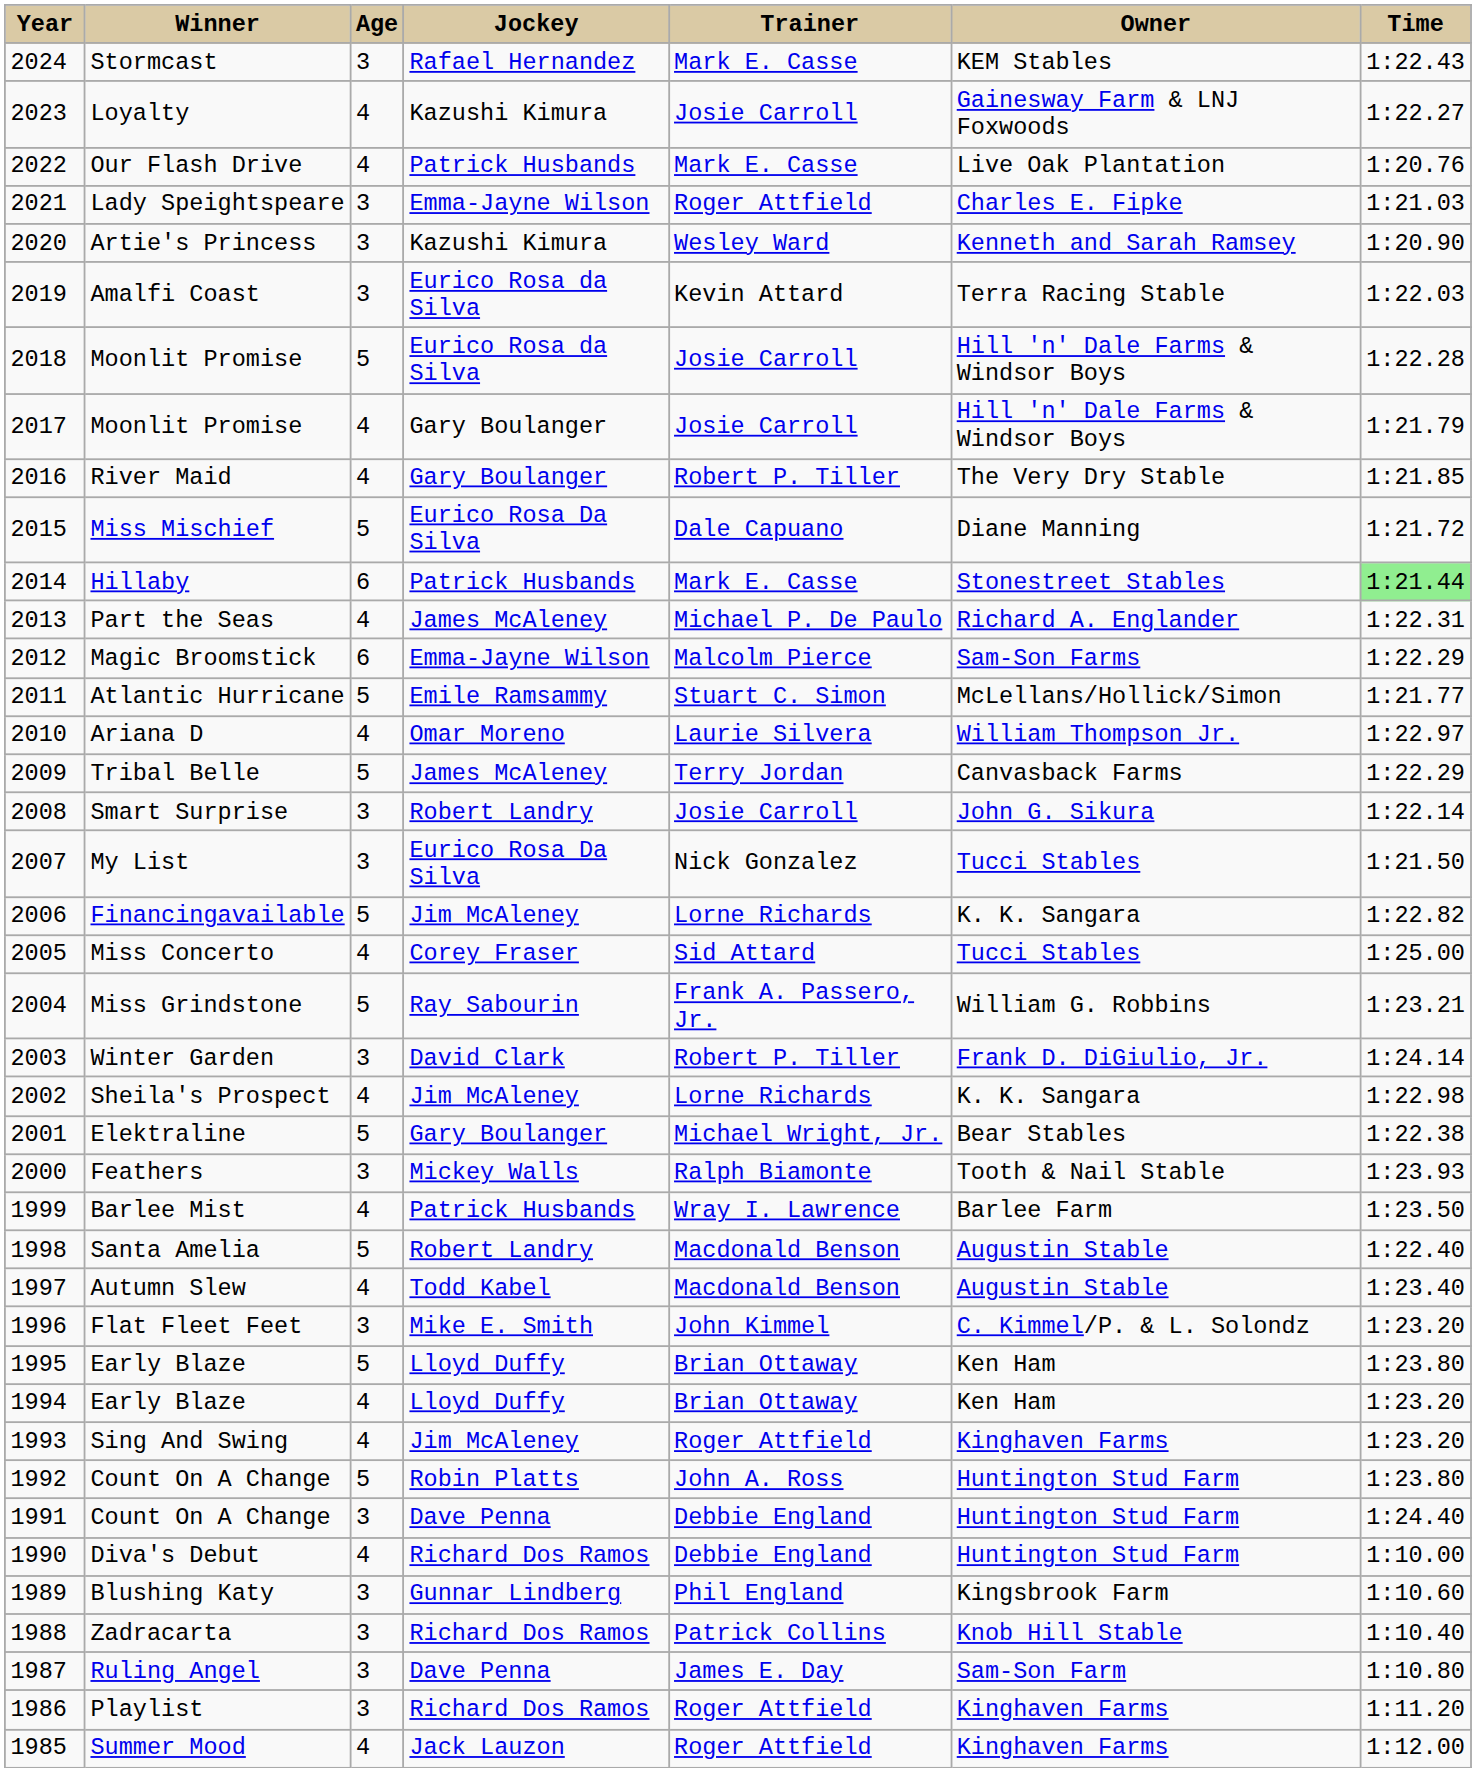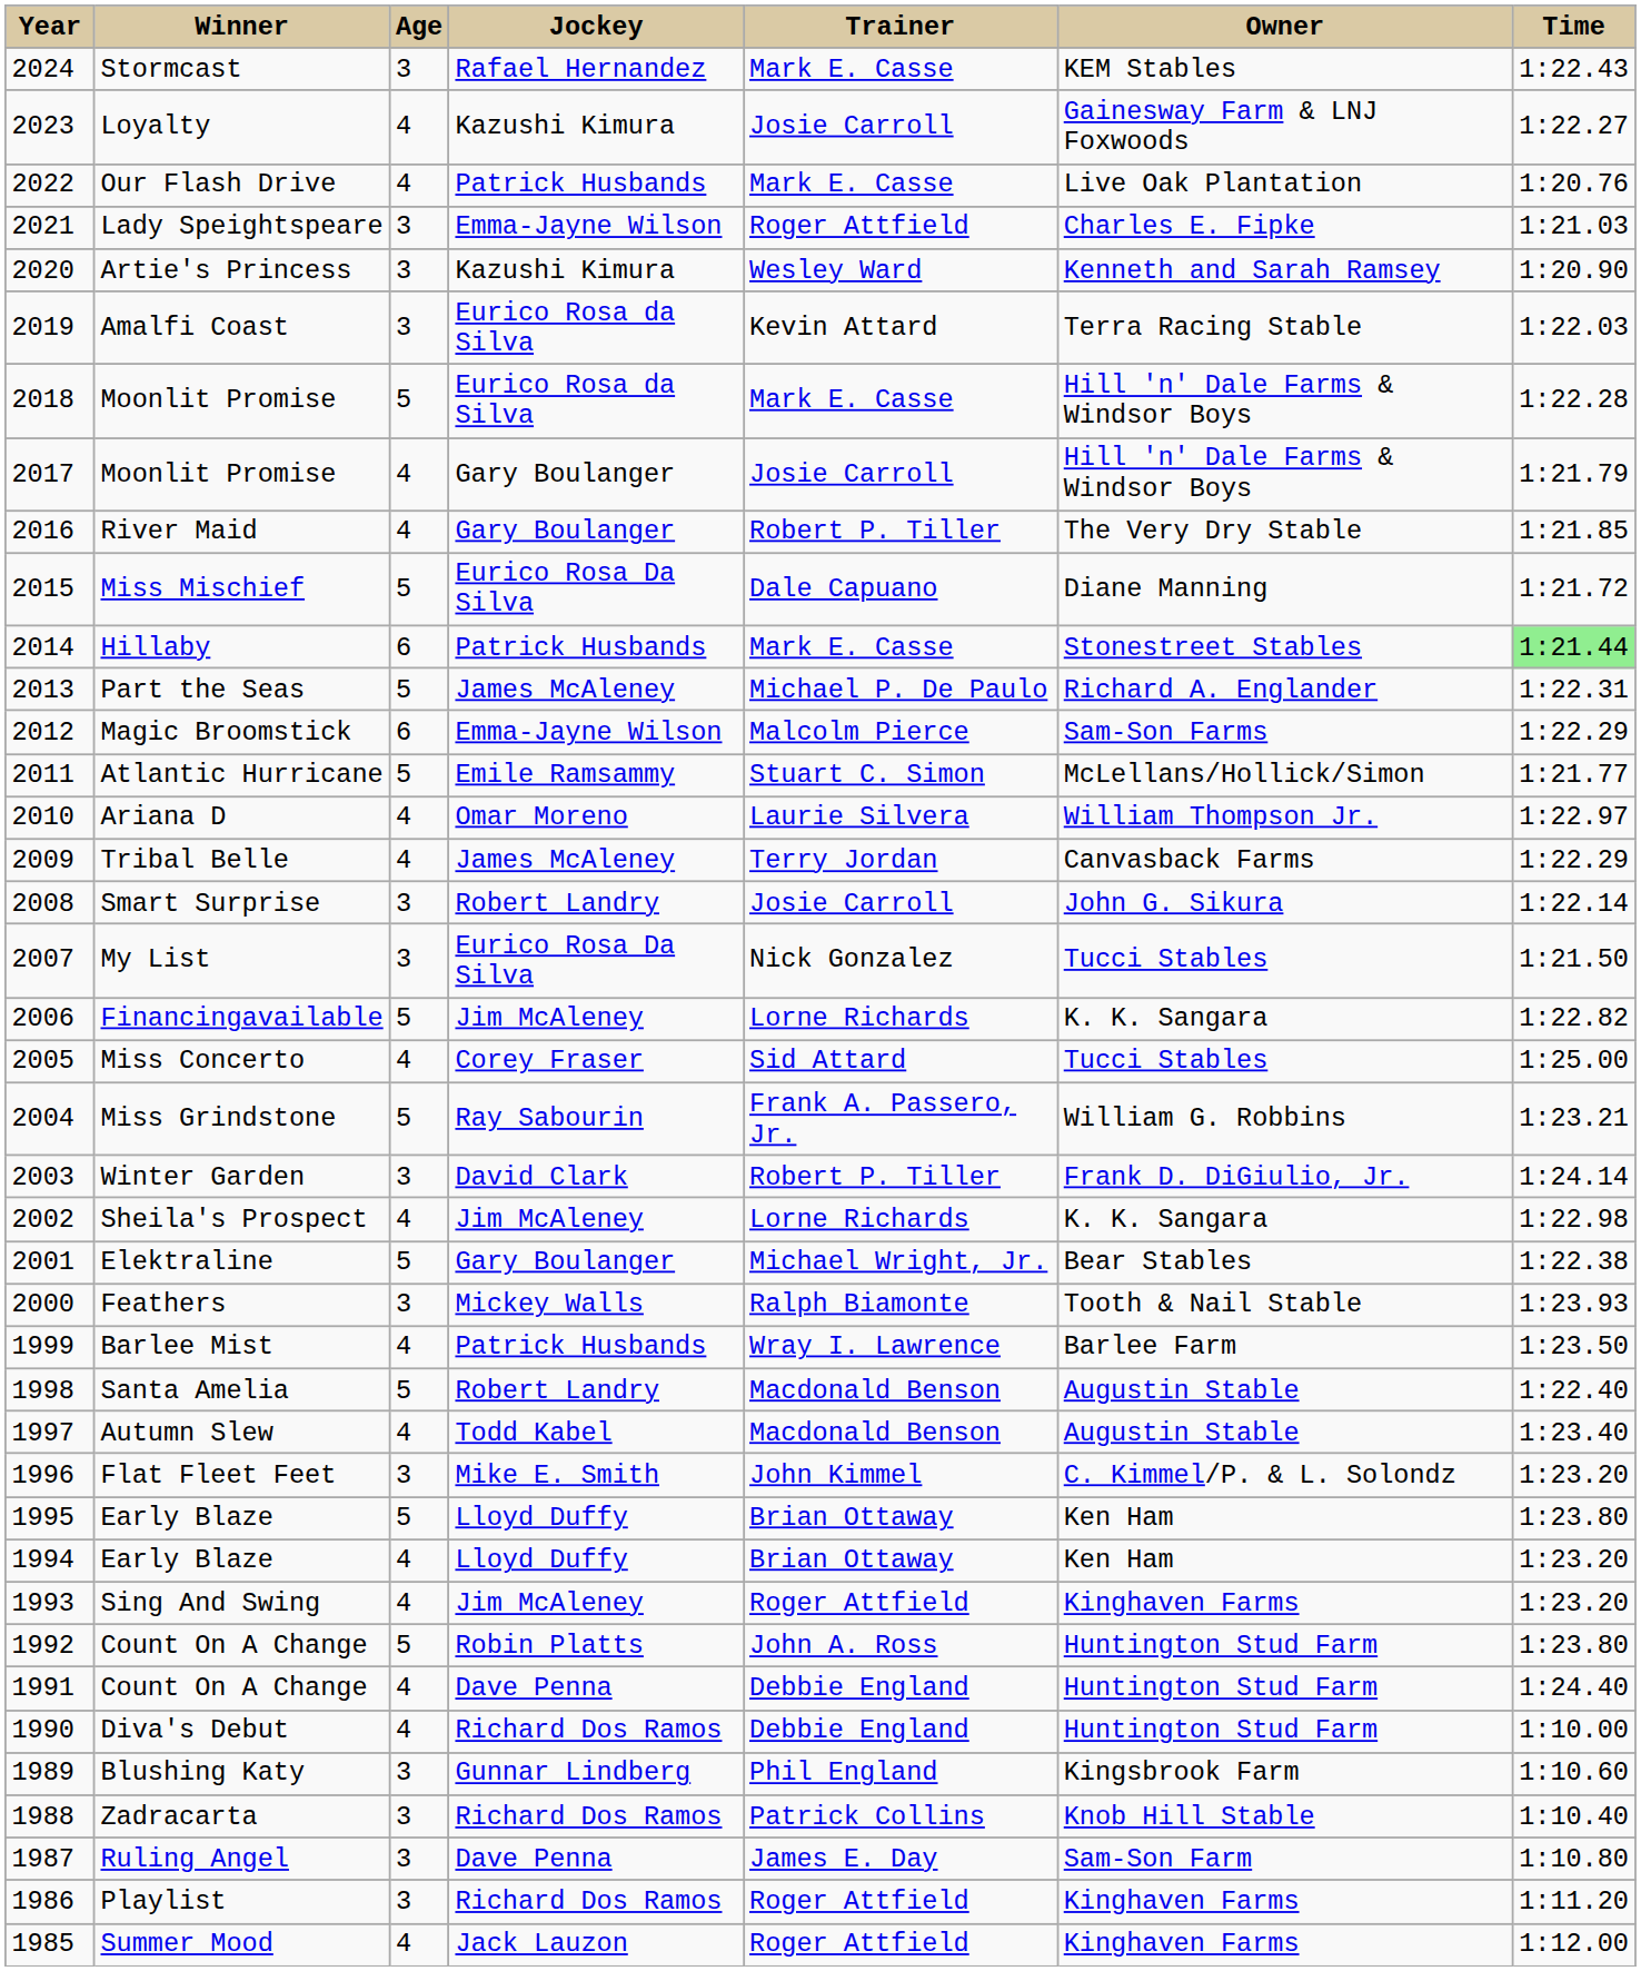 <table class="wikitable sortable">
 <tr>
 <th style="background-color:#DACAA5; width:38px">Year</th>
 <th style="background-color:#DACAA5; width:135px">Winner</th>
 <th style="background-color:#DACAA5">Age</th>
 <th style="background-color:#DACAA5; width:140px">Jockey</th>
 <th style="background-color:#DACAA5; width:150px">Trainer</th>
 <th style="background-color:#DACAA5; width:220px">Owner</th>
 <th style="background-color:#DACAA5">Time</th>
 </tr>
 <tr>
 <td>2024</td>
 <td>Stormcast</td>
 <td>3</td>
 <td><a href='#'>Rafael Hernandez</a></td>
 <td><a href='#'>Mark E. Casse</a></td>
 <td>KEM Stables</td>
 <td>1:22.43</td>
 </tr>
 <tr>
 <td>2023</td>
 <td>Loyalty</td>
 <td>4</td>
 <td>Kazushi Kimura</td>
 <td><a href='#'>Josie Carroll</a></td>
 <td><a href='#'>Gainesway Farm</a> & LNJ Foxwoods</td>
 <td>1:22.27</td>
 </tr>
 <tr>
 <td>2022</td>
 <td>Our Flash Drive</td>
 <td>4</td>
 <td><a href='#'>Patrick Husbands</a></td>
 <td><a href='#'>Mark E. Casse</a></td>
 <td>Live Oak Plantation</td>
 <td>1:20.76</td>
 </tr>
 <tr>
 <td>2021</td>
 <td>Lady Speightspeare</td>
 <td>3</td>
 <td><a href='#'>Emma-Jayne Wilson</a></td>
 <td><a href='#'>Roger Attfield</a></td>
 <td><a href='#'>Charles E. Fipke</a></td>
 <td>1:21.03</td>
 </tr>
 <tr>
 <td>2020</td>
 <td>Artie's Princess</td>
 <td>3</td>
 <td>Kazushi Kimura</td>
 <td><a href='#'>Wesley Ward</a></td>
 <td><a href='#'>Kenneth and Sarah Ramsey</a></td>
 <td>1:20.90</td>
 </tr>
 <tr>
 <td>2019</td>
 <td>Amalfi Coast</td>
 <td>3</td>
 <td><a href='#'>Eurico Rosa da Silva</a></td>
 <td>Kevin Attard</td>
 <td>Terra Racing Stable</td>
 <td>1:22.03</td>
 </tr>
 <tr>
 <td>2018</td>
 <td>Moonlit Promise</td>
 <td>5</td>
 <td><a href='#'>Eurico Rosa da Silva</a></td>
-<td><a href='#'>Josie Carroll</a></td>
+<td><a href='#'>Mark E. Casse</a></td>
 <td><a href='#'>Hill 'n' Dale Farms</a> & Windsor Boys</td>
 <td>1:22.28</td>
 </tr>
 <tr>
 <td>2017</td>
 <td>Moonlit Promise</td>
 <td>4</td>
 <td>Gary Boulanger</td>
 <td><a href='#'>Josie Carroll</a></td>
 <td><a href='#'>Hill 'n' Dale Farms</a> & Windsor Boys</td>
 <td>1:21.79</td>
 </tr>
 <tr>
 <td>2016</td>
 <td>River Maid</td>
 <td>4</td>
 <td><a href='#'>Gary Boulanger</a></td>
 <td><a href='#'>Robert P. Tiller</a></td>
 <td>The Very Dry Stable</td>
 <td>1:21.85</td>
 </tr>
 <tr>
 <td>2015</td>
 <td><a href='#'>Miss Mischief</a></td>
 <td>5</td>
 <td><a href='#'>Eurico Rosa Da Silva</a></td>
 <td><a href='#'>Dale Capuano</a></td>
 <td>Diane Manning</td>
 <td>1:21.72</td>
 </tr>
 <tr>
 <td>2014</td>
 <td><a href='#'>Hillaby</a></td>
 <td>6</td>
 <td><a href='#'>Patrick Husbands</a></td>
 <td><a href='#'>Mark E. Casse</a></td>
 <td><a href='#'>Stonestreet Stables</a></td>
 <td style="background: lightgreen;">1:21.44</td>
 </tr>
 <tr>
 <td>2013</td>
 <td>Part the Seas</td>
-<td>4</td>
+<td>5</td>
 <td><a href='#'>James McAleney</a></td>
 <td><a href='#'>Michael P. De Paulo</a></td>
 <td><a href='#'>Richard A. Englander</a></td>
 <td>1:22.31</td>
 </tr>
 <tr>
 <td>2012</td>
 <td>Magic Broomstick</td>
 <td>6</td>
 <td><a href='#'>Emma-Jayne Wilson</a></td>
 <td><a href='#'>Malcolm Pierce</a></td>
 <td><a href='#'>Sam-Son Farms</a></td>
 <td>1:22.29</td>
 </tr>
 <tr>
 <td>2011</td>
 <td>Atlantic Hurricane</td>
 <td>5</td>
 <td><a href='#'>Emile Ramsammy</a></td>
 <td><a href='#'>Stuart C. Simon</a></td>
 <td>McLellans/Hollick/Simon</td>
 <td>1:21.77</td>
 </tr>
 <tr>
 <td>2010</td>
 <td>Ariana D</td>
 <td>4</td>
 <td><a href='#'>Omar Moreno</a></td>
 <td><a href='#'>Laurie Silvera</a></td>
 <td><a href='#'>William Thompson Jr.</a></td>
 <td>1:22.97</td>
 </tr>
 <tr>
 <td>2009</td>
 <td>Tribal Belle</td>
-<td>5</td>
+<td>4</td>
 <td><a href='#'>James McAleney</a></td>
 <td><a href='#'>Terry Jordan</a></td>
 <td>Canvasback Farms</td>
 <td>1:22.29</td>
 </tr>
 <tr>
 <td>2008</td>
 <td>Smart Surprise</td>
 <td>3</td>
 <td><a href='#'>Robert Landry</a></td>
 <td><a href='#'>Josie Carroll</a></td>
 <td><a href='#'>John G. Sikura</a></td>
 <td>1:22.14</td>
 </tr>
 <tr>
 <td>2007</td>
 <td>My List</td>
 <td>3</td>
 <td><a href='#'>Eurico Rosa Da Silva</a></td>
 <td>Nick Gonzalez</td>
 <td><a href='#'>Tucci Stables</a></td>
 <td>1:21.50</td>
 </tr>
 <tr>
 <td>2006</td>
 <td><a href='#'>Financingavailable</a></td>
 <td>5</td>
 <td><a href='#'>Jim McAleney</a></td>
 <td><a href='#'>Lorne Richards</a></td>
 <td>K. K. Sangara</td>
 <td>1:22.82</td>
 </tr>
 <tr>
 <td>2005</td>
 <td>Miss Concerto</td>
 <td>4</td>
 <td><a href='#'>Corey Fraser</a></td>
 <td><a href='#'>Sid Attard</a></td>
 <td><a href='#'>Tucci Stables</a></td>
 <td>1:25.00</td>
 </tr>
 <tr>
 <td>2004</td>
 <td>Miss Grindstone</td>
 <td>5</td>
 <td><a href='#'>Ray Sabourin</a></td>
 <td><a href='#'>Frank A. Passero, Jr.</a></td>
 <td>William G. Robbins</td>
 <td>1:23.21</td>
 </tr>
 <tr>
 <td>2003</td>
 <td>Winter Garden</td>
 <td>3</td>
 <td><a href='#'>David Clark</a></td>
 <td><a href='#'>Robert P. Tiller</a></td>
 <td><a href='#'>Frank D. DiGiulio, Jr.</a></td>
 <td>1:24.14</td>
 </tr>
 <tr>
 <td>2002</td>
 <td>Sheila's Prospect</td>
 <td>4</td>
 <td><a href='#'>Jim McAleney</a></td>
 <td><a href='#'>Lorne Richards</a></td>
 <td>K. K. Sangara</td>
 <td>1:22.98</td>
 </tr>
 <tr>
 <td>2001</td>
 <td>Elektraline</td>
 <td>5</td>
 <td><a href='#'>Gary Boulanger</a></td>
 <td><a href='#'>Michael Wright, Jr.</a></td>
 <td>Bear Stables</td>
 <td>1:22.38</td>
 </tr>
 <tr>
 <td>2000</td>
 <td>Feathers</td>
 <td>3</td>
 <td><a href='#'>Mickey Walls</a></td>
 <td><a href='#'>Ralph Biamonte</a></td>
 <td>Tooth & Nail Stable</td>
 <td>1:23.93</td>
 </tr>
 <tr>
 <td>1999</td>
 <td>Barlee Mist</td>
 <td>4</td>
 <td><a href='#'>Patrick Husbands</a></td>
 <td><a href='#'>Wray I. Lawrence</a></td>
 <td>Barlee Farm</td>
 <td>1:23.50</td>
 </tr>
 <tr>
 <td>1998</td>
 <td>Santa Amelia</td>
 <td>5</td>
 <td><a href='#'>Robert Landry</a></td>
 <td><a href='#'>Macdonald Benson</a></td>
 <td><a href='#'>Augustin Stable</a></td>
 <td>1:22.40</td>
 </tr>
 <tr>
 <td>1997</td>
 <td>Autumn Slew</td>
 <td>4</td>
 <td><a href='#'>Todd Kabel</a></td>
 <td><a href='#'>Macdonald Benson</a></td>
 <td><a href='#'>Augustin Stable</a></td>
 <td>1:23.40</td>
 </tr>
 <tr>
 <td>1996</td>
 <td>Flat Fleet Feet</td>
 <td>3</td>
 <td><a href='#'>Mike E. Smith</a></td>
 <td><a href='#'>John Kimmel</a></td>
 <td><a href='#'>C. Kimmel</a>/P. & L. Solondz</td>
 <td>1:23.20</td>
 </tr>
 <tr>
 <td>1995</td>
 <td>Early Blaze</td>
 <td>5</td>
 <td><a href='#'>Lloyd Duffy</a></td>
 <td><a href='#'>Brian Ottaway</a></td>
 <td>Ken Ham</td>
 <td>1:23.80</td>
 </tr>
 <tr>
 <td>1994</td>
 <td>Early Blaze</td>
 <td>4</td>
 <td><a href='#'>Lloyd Duffy</a></td>
 <td><a href='#'>Brian Ottaway</a></td>
 <td>Ken Ham</td>
 <td>1:23.20</td>
 </tr>
 <tr>
 <td>1993</td>
 <td>Sing And Swing</td>
 <td>4</td>
 <td><a href='#'>Jim McAleney</a></td>
 <td><a href='#'>Roger Attfield</a></td>
 <td><a href='#'>Kinghaven Farms</a></td>
 <td>1:23.20</td>
 </tr>
 <tr>
 <td>1992</td>
 <td>Count On A Change</td>
 <td>5</td>
 <td><a href='#'>Robin Platts</a></td>
 <td><a href='#'>John A. Ross</a></td>
 <td><a href='#'>Huntington Stud Farm</a></td>
 <td>1:23.80</td>
 </tr>
 <tr>
 <td>1991</td>
 <td>Count On A Change</td>
-<td>3</td>
+<td>4</td>
 <td><a href='#'>Dave Penna</a></td>
 <td><a href='#'>Debbie England</a></td>
 <td><a href='#'>Huntington Stud Farm</a></td>
 <td>1:24.40</td>
 </tr>
 <tr>
 <td>1990</td>
 <td>Diva's Debut</td>
 <td>4</td>
 <td><a href='#'>Richard Dos Ramos</a></td>
 <td><a href='#'>Debbie England</a></td>
 <td><a href='#'>Huntington Stud Farm</a></td>
 <td>1:10.00</td>
 </tr>
 <tr>
 <td>1989</td>
 <td>Blushing Katy</td>
 <td>3</td>
 <td><a href='#'>Gunnar Lindberg</a></td>
 <td><a href='#'>Phil England</a></td>
 <td>Kingsbrook Farm</td>
 <td>1:10.60</td>
 </tr>
 <tr>
 <td>1988</td>
 <td>Zadracarta</td>
 <td>3</td>
 <td><a href='#'>Richard Dos Ramos</a></td>
 <td><a href='#'>Patrick Collins</a></td>
 <td><a href='#'>Knob Hill Stable</a></td>
 <td>1:10.40</td>
 </tr>
 <tr>
 <td>1987</td>
 <td><a href='#'>Ruling Angel</a></td>
 <td>3</td>
 <td><a href='#'>Dave Penna</a></td>
 <td><a href='#'>James E. Day</a></td>
 <td><a href='#'>Sam-Son Farm</a></td>
 <td>1:10.80</td>
 </tr>
 <tr>
 <td>1986</td>
 <td>Playlist</td>
 <td>3</td>
 <td><a href='#'>Richard Dos Ramos</a></td>
 <td><a href='#'>Roger Attfield</a></td>
 <td><a href='#'>Kinghaven Farms</a></td>
 <td>1:11.20</td>
 </tr>
 <tr>
 <td>1985</td>
 <td><a href='#'>Summer Mood</a></td>
 <td>4</td>
 <td><a href='#'>Jack Lauzon</a></td>
 <td><a href='#'>Roger Attfield</a></td>
 <td><a href='#'>Kinghaven Farms</a></td>
 <td>1:12.00</td>
 </tr>
 </table>
